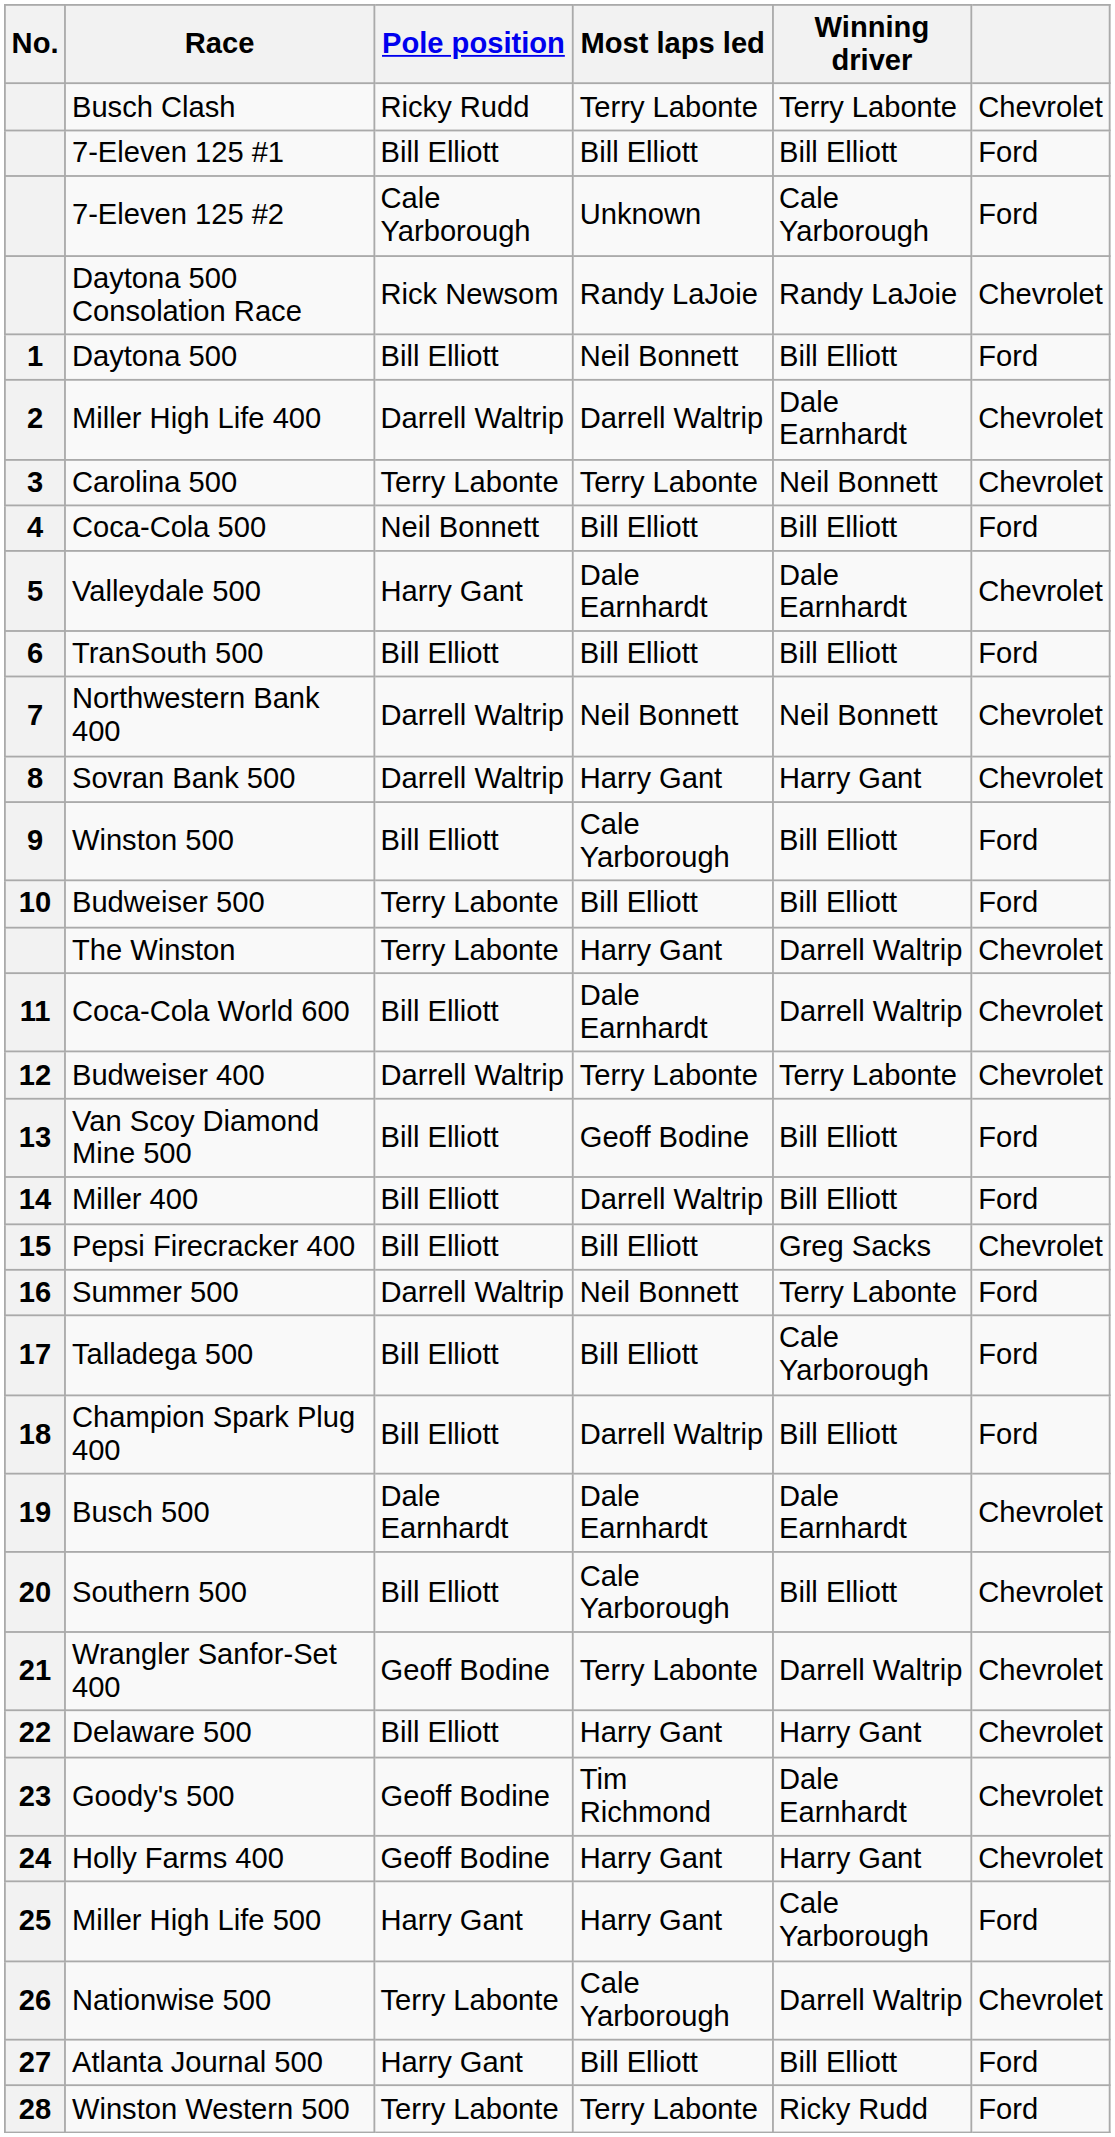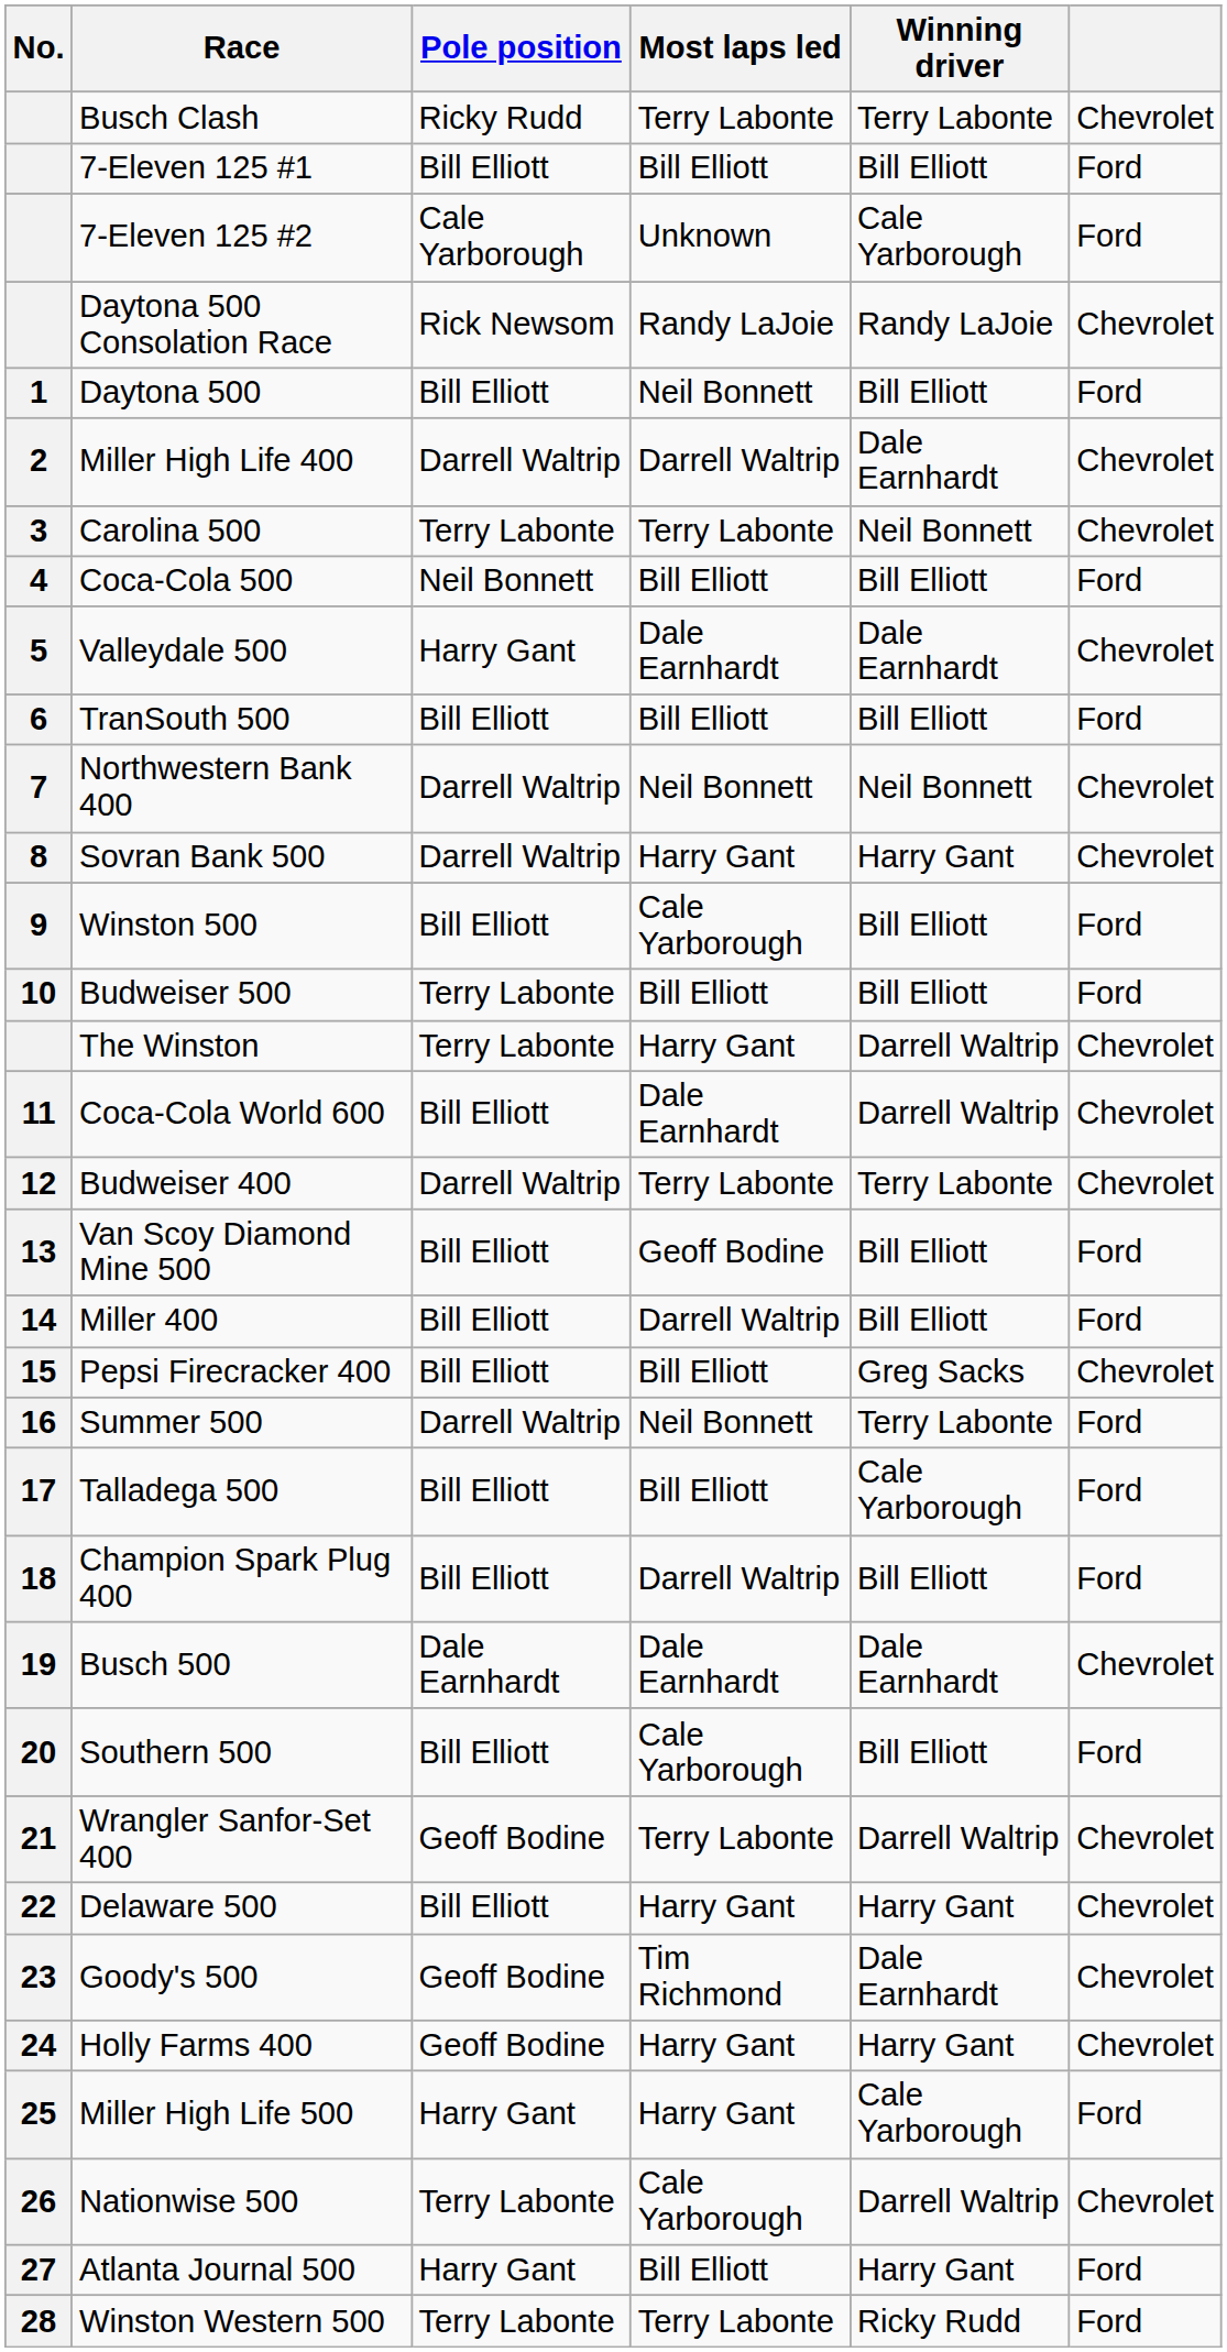 <table class="wikitable">
 <tr>
 <th>No.</th>
 <th>Race</th>
 <th><a href='#'>Pole position</a></th>
 <th>Most laps led</th>
 <th>Winning driver</th>
 <th></th>
 </tr>
 <tr>
 <th></th>
 <td>Busch Clash</td>
 <td>Ricky Rudd</td>
 <td>Terry Labonte</td>
 <td>Terry Labonte</td>
 <td>Chevrolet</td>
 </tr>
 <tr>
 <th></th>
 <td>7-Eleven 125 #1</td>
 <td>Bill Elliott</td>
 <td>Bill Elliott</td>
 <td>Bill Elliott</td>
 <td>Ford</td>
 </tr>
 <tr>
 <th></th>
 <td>7-Eleven 125 #2</td>
 <td>Cale Yarborough</td>
 <td>Unknown</td>
 <td>Cale Yarborough</td>
 <td>Ford</td>
 </tr>
 <tr>
 <th></th>
 <td>Daytona 500 Consolation Race</td>
 <td>Rick Newsom</td>
 <td>Randy LaJoie</td>
 <td>Randy LaJoie</td>
 <td>Chevrolet</td>
 </tr>
 <tr>
 <th>1</th>
 <td>Daytona 500</td>
 <td>Bill Elliott</td>
 <td>Neil Bonnett</td>
 <td>Bill Elliott</td>
 <td>Ford</td>
 </tr>
 <tr>
 <th>2</th>
 <td>Miller High Life 400</td>
 <td>Darrell Waltrip</td>
 <td>Darrell Waltrip</td>
 <td>Dale Earnhardt</td>
 <td>Chevrolet</td>
 </tr>
 <tr>
 <th>3</th>
 <td>Carolina 500</td>
 <td>Terry Labonte</td>
 <td>Terry Labonte</td>
 <td>Neil Bonnett</td>
 <td>Chevrolet</td>
 </tr>
 <tr>
 <th>4</th>
 <td>Coca-Cola 500</td>
 <td>Neil Bonnett</td>
 <td>Bill Elliott</td>
 <td>Bill Elliott</td>
 <td>Ford</td>
 </tr>
 <tr>
 <th>5</th>
 <td>Valleydale 500</td>
 <td>Harry Gant</td>
 <td>Dale Earnhardt</td>
 <td>Dale Earnhardt</td>
 <td>Chevrolet</td>
 </tr>
 <tr>
 <th>6</th>
 <td>TranSouth 500</td>
 <td>Bill Elliott</td>
 <td>Bill Elliott</td>
 <td>Bill Elliott</td>
 <td>Ford</td>
 </tr>
 <tr>
 <th>7</th>
 <td>Northwestern Bank 400</td>
 <td>Darrell Waltrip</td>
 <td>Neil Bonnett</td>
 <td>Neil Bonnett</td>
 <td>Chevrolet</td>
 </tr>
 <tr>
 <th>8</th>
 <td>Sovran Bank 500</td>
 <td>Darrell Waltrip</td>
 <td>Harry Gant</td>
 <td>Harry Gant</td>
 <td>Chevrolet</td>
 </tr>
 <tr>
 <th>9</th>
 <td>Winston 500</td>
 <td>Bill Elliott</td>
 <td>Cale Yarborough</td>
 <td>Bill Elliott</td>
 <td>Ford</td>
 </tr>
 <tr>
 <th>10</th>
 <td>Budweiser 500</td>
 <td>Terry Labonte</td>
 <td>Bill Elliott</td>
 <td>Bill Elliott</td>
 <td>Ford</td>
 </tr>
 <tr>
 <th></th>
 <td>The Winston</td>
 <td>Terry Labonte</td>
 <td>Harry Gant</td>
 <td>Darrell Waltrip</td>
 <td>Chevrolet</td>
 </tr>
 <tr>
 <th>11</th>
 <td>Coca-Cola World 600</td>
 <td>Bill Elliott</td>
 <td>Dale Earnhardt</td>
 <td>Darrell Waltrip</td>
 <td>Chevrolet</td>
 </tr>
 <tr>
 <th>12</th>
 <td>Budweiser 400</td>
 <td>Darrell Waltrip</td>
 <td>Terry Labonte</td>
 <td>Terry Labonte</td>
 <td>Chevrolet</td>
 </tr>
 <tr>
 <th>13</th>
 <td>Van Scoy Diamond Mine 500</td>
 <td>Bill Elliott</td>
 <td>Geoff Bodine</td>
 <td>Bill Elliott</td>
 <td>Ford</td>
 </tr>
 <tr>
 <th>14</th>
 <td>Miller 400</td>
 <td>Bill Elliott</td>
 <td>Darrell Waltrip</td>
 <td>Bill Elliott</td>
 <td>Ford</td>
 </tr>
 <tr>
 <th>15</th>
 <td>Pepsi Firecracker 400</td>
 <td>Bill Elliott</td>
 <td>Bill Elliott</td>
 <td>Greg Sacks</td>
 <td>Chevrolet</td>
 </tr>
 <tr>
 <th>16</th>
 <td>Summer 500</td>
 <td>Darrell Waltrip</td>
 <td>Neil Bonnett</td>
 <td>Terry Labonte</td>
 <td>Ford</td>
 </tr>
 <tr>
 <th>17</th>
 <td>Talladega 500</td>
 <td>Bill Elliott</td>
 <td>Bill Elliott</td>
 <td>Cale Yarborough</td>
 <td>Ford</td>
 </tr>
 <tr>
 <th>18</th>
 <td>Champion Spark Plug 400</td>
 <td>Bill Elliott</td>
 <td>Darrell Waltrip</td>
 <td>Bill Elliott</td>
 <td>Ford</td>
 </tr>
 <tr>
 <th>19</th>
 <td>Busch 500</td>
 <td>Dale Earnhardt</td>
 <td>Dale Earnhardt</td>
 <td>Dale Earnhardt</td>
 <td>Chevrolet</td>
 </tr>
 <tr>
 <th>20</th>
 <td>Southern 500</td>
 <td>Bill Elliott</td>
 <td>Cale Yarborough</td>
 <td>Bill Elliott</td>
-<td>Chevrolet</td>
+<td>Ford</td>
 </tr>
 <tr>
 <th>21</th>
 <td>Wrangler Sanfor-Set 400</td>
 <td>Geoff Bodine</td>
 <td>Terry Labonte</td>
 <td>Darrell Waltrip</td>
 <td>Chevrolet</td>
 </tr>
 <tr>
 <th>22</th>
 <td>Delaware 500</td>
 <td>Bill Elliott</td>
 <td>Harry Gant</td>
 <td>Harry Gant</td>
 <td>Chevrolet</td>
 </tr>
 <tr>
 <th>23</th>
 <td>Goody's 500</td>
 <td>Geoff Bodine</td>
 <td>Tim Richmond</td>
 <td>Dale Earnhardt</td>
 <td>Chevrolet</td>
 </tr>
 <tr>
 <th>24</th>
 <td>Holly Farms 400</td>
 <td>Geoff Bodine</td>
 <td>Harry Gant</td>
 <td>Harry Gant</td>
 <td>Chevrolet</td>
 </tr>
 <tr>
 <th>25</th>
 <td>Miller High Life 500</td>
 <td>Harry Gant</td>
 <td>Harry Gant</td>
 <td>Cale Yarborough</td>
 <td>Ford</td>
 </tr>
 <tr>
 <th>26</th>
 <td>Nationwise 500</td>
 <td>Terry Labonte</td>
 <td>Cale Yarborough</td>
 <td>Darrell Waltrip</td>
 <td>Chevrolet</td>
 </tr>
 <tr>
 <th>27</th>
 <td>Atlanta Journal 500</td>
 <td>Harry Gant</td>
 <td>Bill Elliott</td>
-<td>Bill Elliott</td>
+<td>Harry Gant</td>
 <td>Ford</td>
 </tr>
 <tr>
 <th>28</th>
 <td>Winston Western 500</td>
 <td>Terry Labonte</td>
 <td>Terry Labonte</td>
 <td>Ricky Rudd</td>
 <td>Ford</td>
 </tr>
 </table>
